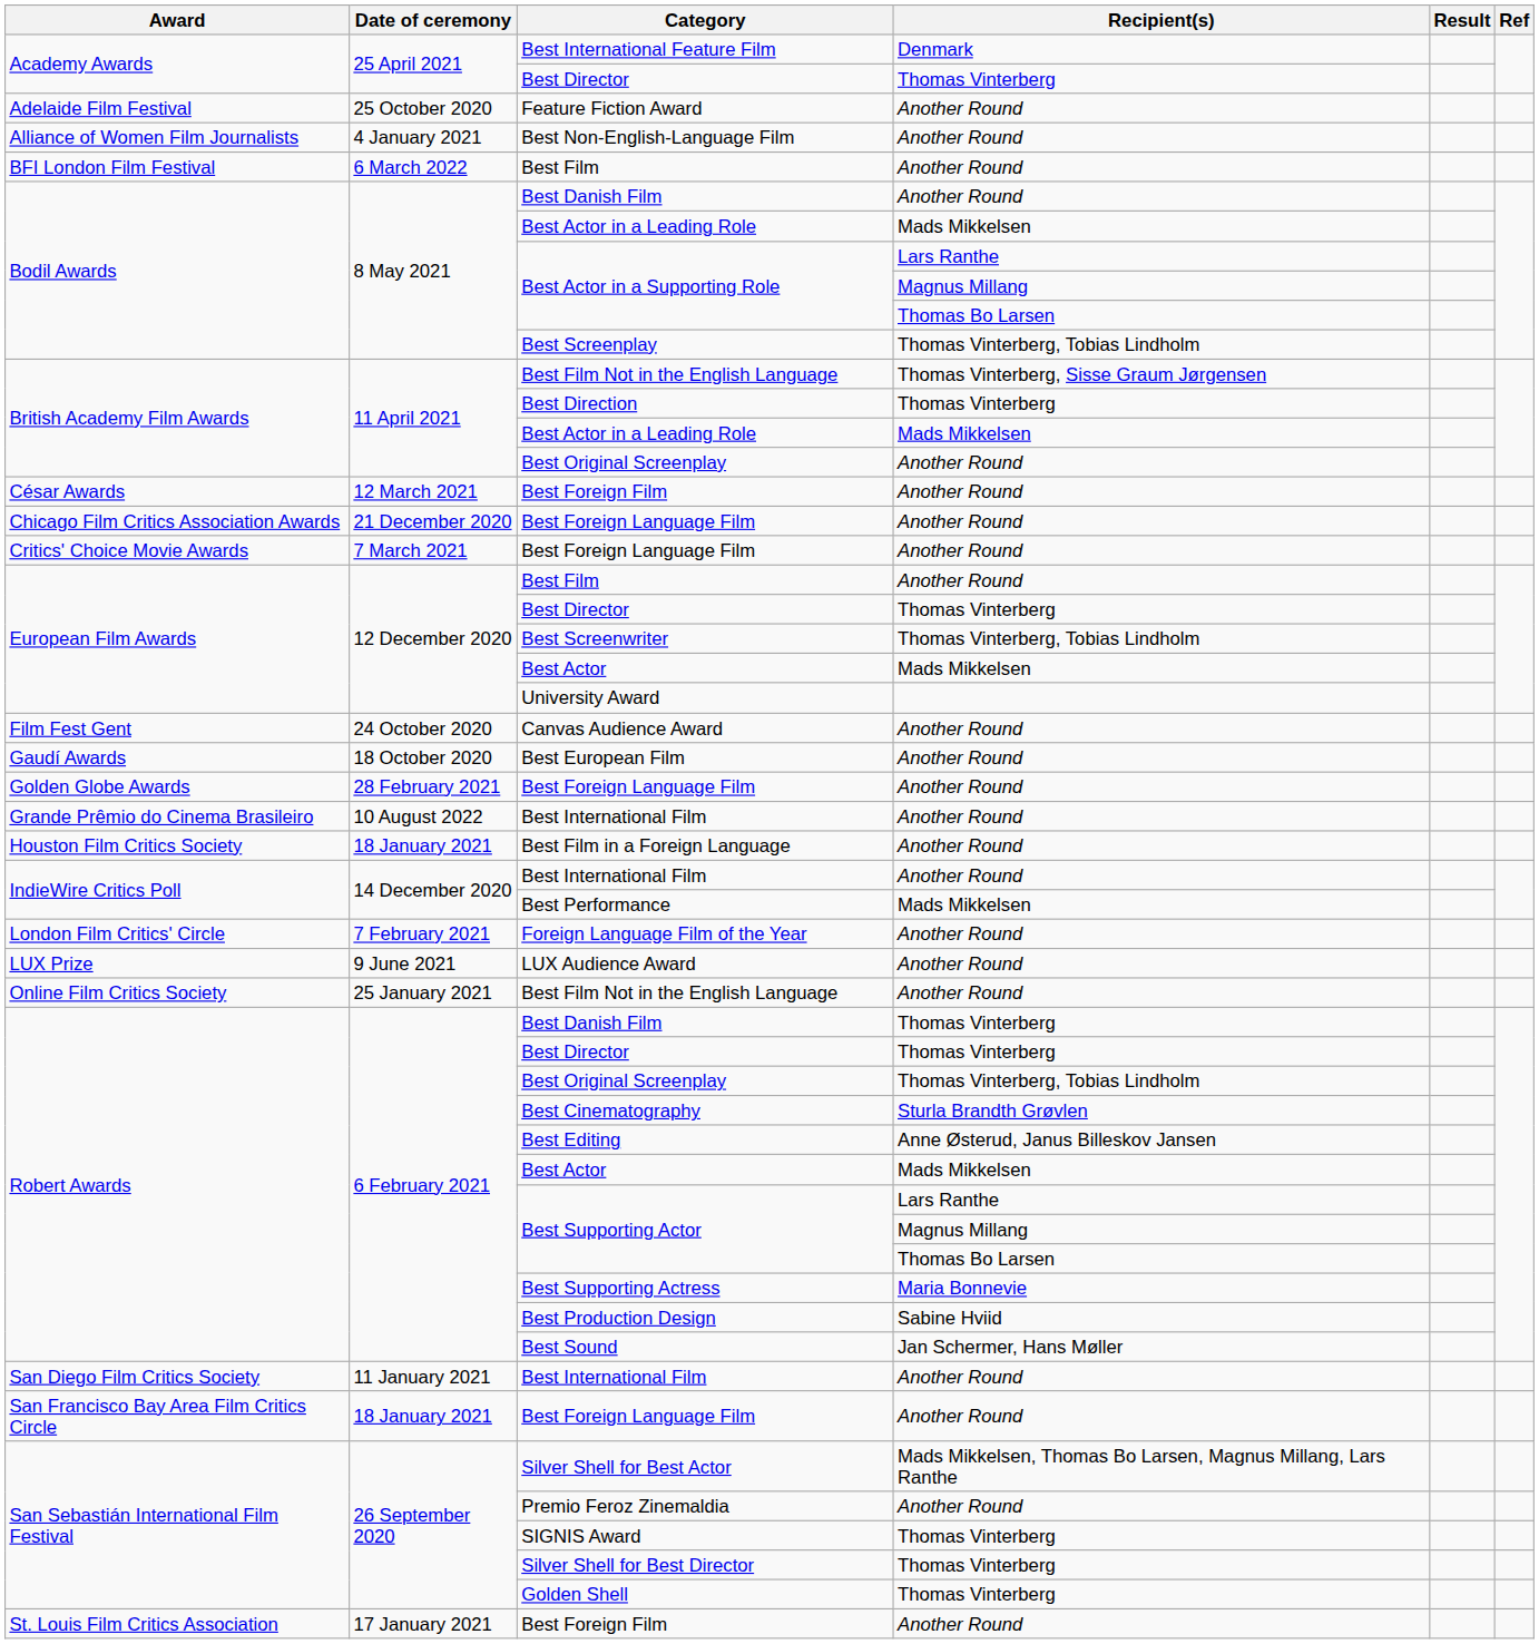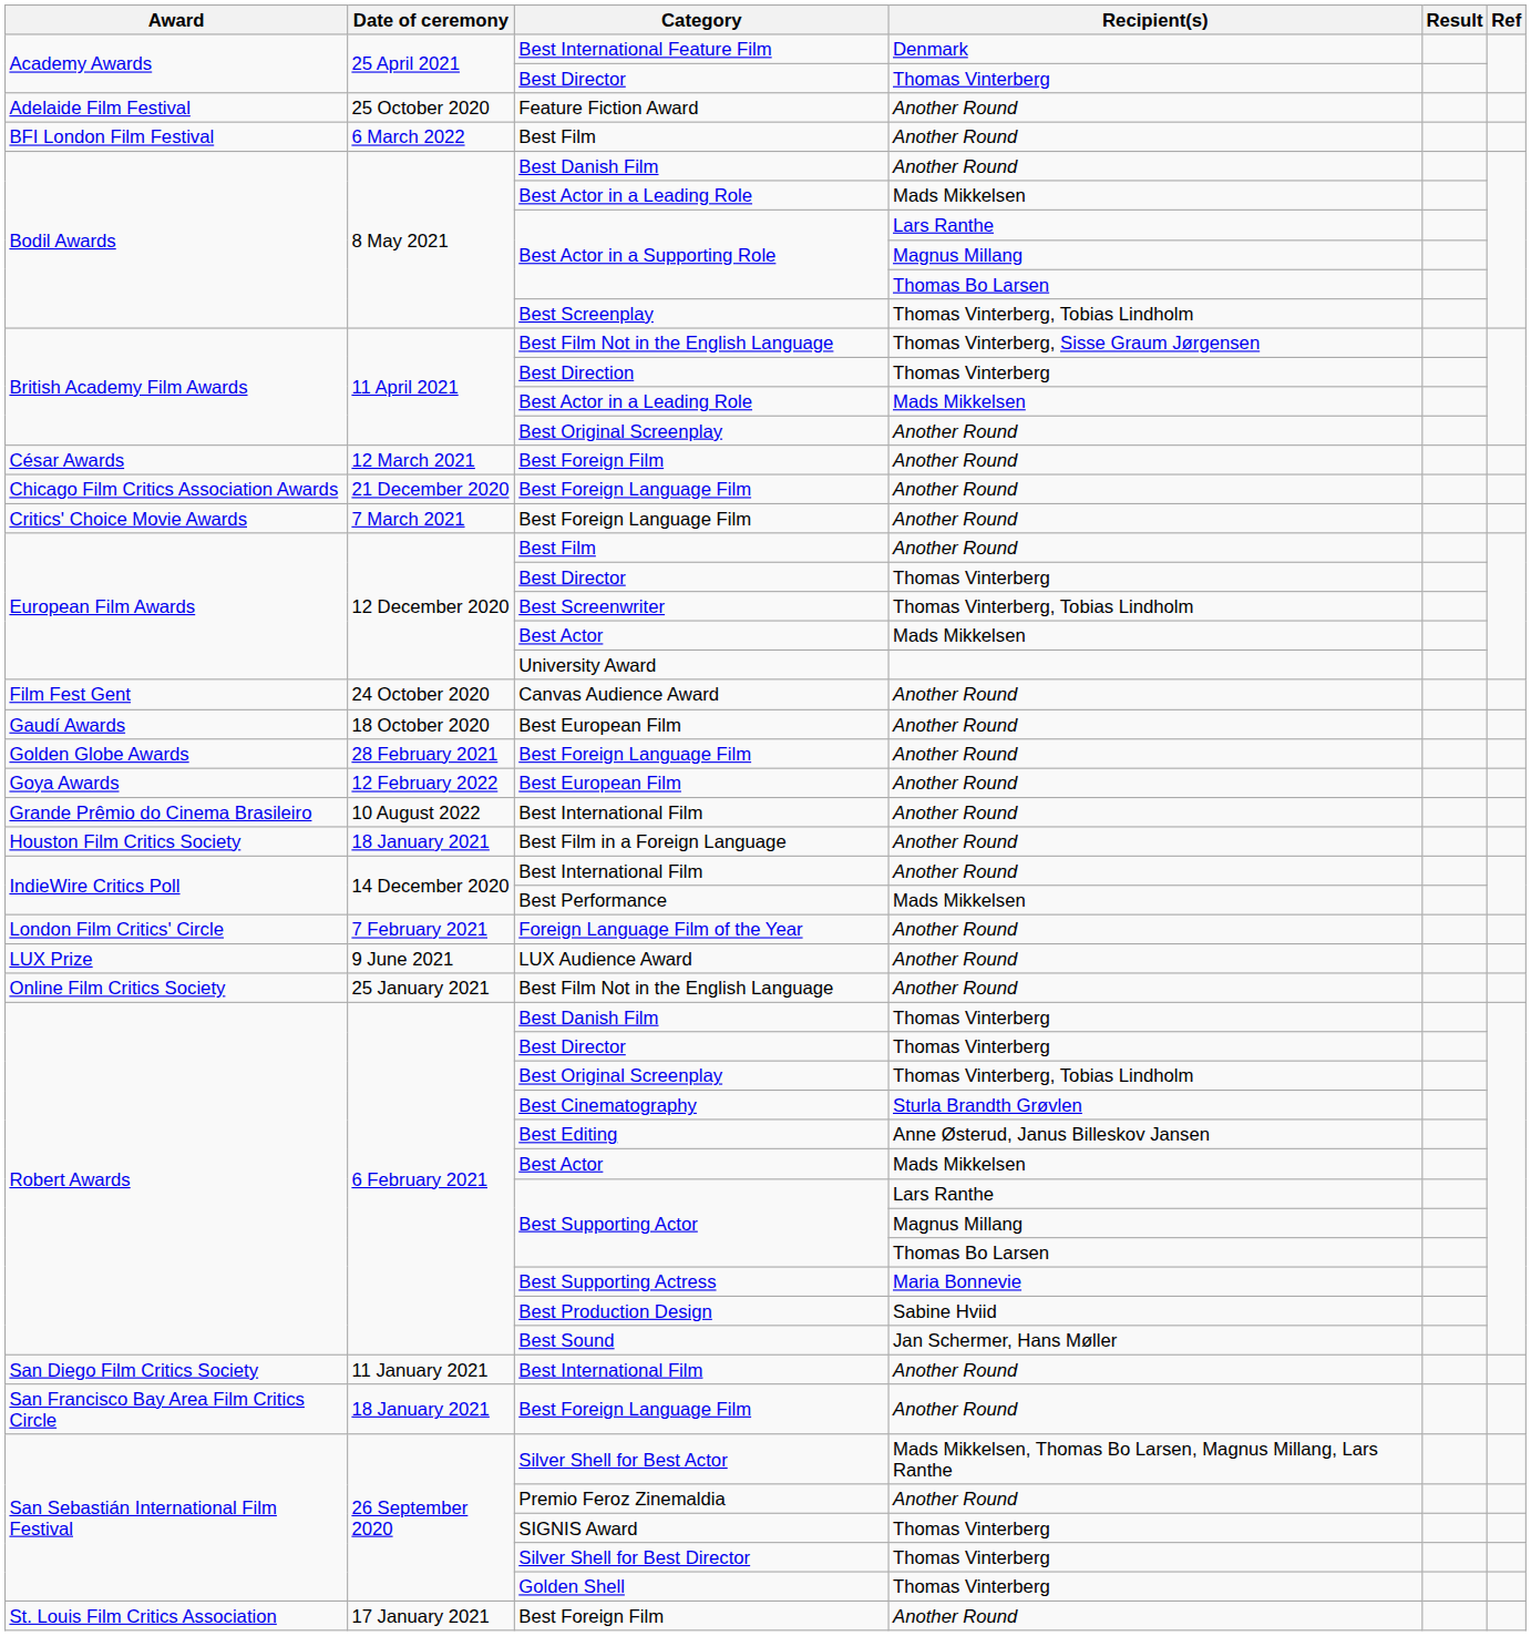 <table class="wikitable sortable" style="font-size:95%;">
 <tr>
 <th>Award</th>
 <th>Date of ceremony</th>
 <th style="width:300px;">Category</th>
 <th>Recipient(s)</th>
 <th>Result</th>
 <th>Ref</th>
 </tr>
 <tr>
 <td rowspan="2"><a href='#'>Academy Awards</a></td>
 <td rowspan="2"><a href='#'>25 April 2021</a></td>
 <td><a href='#'>Best International Feature Film</a></td>
 <td><a href='#'>Denmark</a></td>
 <td></td>
 <td rowspan="2"></td>
 </tr>
 <tr>
 <td><a href='#'>Best Director</a></td>
 <td><a href='#'>Thomas Vinterberg</a></td>
 <td></td>
 </tr>
 <tr>
 <td><a href='#'>Adelaide Film Festival</a></td>
 <td>25 October 2020</td>
 <td>Feature Fiction Award</td>
-<td><em>Another Round</em></td>
-<td></td>
-<td></td>
-</tr>
-<tr>
-<td><a href='#'>Alliance of Women Film Journalists</a></td>
-<td>4 January 2021</td>
-<td>Best Non-English-Language Film</td>
 <td><em>Another Round</em></td>
 <td></td>
 <td></td>
 </tr>
 <tr>
 <td><a href='#'>BFI London Film Festival</a></td>
 <td><a href='#'>6 March 2022</a></td>
 <td>Best Film</td>
 <td><em>Another Round</em></td>
 <td></td>
 <td></td>
 </tr>
 <tr>
 <td rowspan="6"><a href='#'>Bodil Awards</a></td>
 <td rowspan="6">8 May 2021</td>
 <td><a href='#'>Best Danish Film</a></td>
 <td><em>Another Round</em></td>
 <td></td>
 <td rowspan="6"></td>
 </tr>
 <tr>
 <td><a href='#'>Best Actor in a Leading Role</a></td>
 <td>Mads Mikkelsen</td>
 <td></td>
 </tr>
 <tr>
 <td rowspan="3"><a href='#'>Best Actor in a Supporting Role</a></td>
 <td><a href='#'>Lars Ranthe</a></td>
 <td></td>
 </tr>
 <tr>
 <td><a href='#'>Magnus Millang</a></td>
 <td></td>
 </tr>
 <tr>
 <td><a href='#'>Thomas Bo Larsen</a></td>
 <td></td>
 </tr>
 <tr>
 <td><a href='#'>Best Screenplay</a></td>
 <td>Thomas Vinterberg, Tobias Lindholm</td>
 <td></td>
 </tr>
 <tr>
 <td rowspan="4"><a href='#'>British Academy Film Awards</a></td>
 <td rowspan="4"><a href='#'>11 April 2021</a></td>
 <td><a href='#'>Best Film Not in the English Language</a></td>
 <td>Thomas Vinterberg, <a href='#'>Sisse Graum Jørgensen</a></td>
 <td></td>
 <td rowspan="4"></td>
 </tr>
 <tr>
 <td><a href='#'>Best Direction</a></td>
 <td>Thomas Vinterberg</td>
 <td></td>
 </tr>
 <tr>
 <td><a href='#'>Best Actor in a Leading Role</a></td>
 <td><a href='#'>Mads Mikkelsen</a></td>
 <td></td>
 </tr>
 <tr>
 <td><a href='#'>Best Original Screenplay</a></td>
 <td><em>Another Round</em></td>
 <td></td>
 </tr>
 <tr>
 <td><a href='#'>César Awards</a></td>
 <td><a href='#'>12 March 2021</a></td>
 <td><a href='#'>Best Foreign Film</a></td>
 <td><em>Another Round</em></td>
 <td></td>
 <td></td>
 </tr>
 <tr>
 <td><a href='#'>Chicago Film Critics Association Awards</a></td>
 <td><a href='#'>21 December 2020</a></td>
 <td><a href='#'>Best Foreign Language Film</a></td>
 <td><em>Another Round</em></td>
 <td></td>
 <td></td>
 </tr>
 <tr>
 <td><a href='#'>Critics' Choice Movie Awards</a></td>
 <td><a href='#'>7 March 2021</a></td>
 <td>Best Foreign Language Film</td>
 <td><em>Another Round</em></td>
 <td></td>
 <td></td>
 </tr>
 <tr>
 <td rowspan="5"><a href='#'>European Film Awards</a></td>
 <td rowspan="5">12 December 2020</td>
 <td><a href='#'>Best Film</a></td>
 <td><em>Another Round</em></td>
 <td></td>
 <td rowspan="5"></td>
 </tr>
 <tr>
 <td><a href='#'>Best Director</a></td>
 <td>Thomas Vinterberg</td>
 <td></td>
 </tr>
 <tr>
 <td><a href='#'>Best Screenwriter</a></td>
 <td>Thomas Vinterberg, Tobias Lindholm</td>
 <td></td>
 </tr>
 <tr>
 <td><a href='#'>Best Actor</a></td>
 <td>Mads Mikkelsen</td>
 <td></td>
 </tr>
 <tr>
 <td>University Award</td>
 <td></td>
 <td></td>
 </tr>
 <tr>
 <td><a href='#'>Film Fest Gent</a></td>
 <td>24 October 2020</td>
 <td>Canvas Audience Award</td>
 <td><em>Another Round</em></td>
 <td></td>
 <td></td>
 </tr>
 <tr>
 <td><a href='#'>Gaudí Awards</a></td>
 <td>18 October 2020</td>
 <td>Best European Film</td>
 <td><em>Another Round</em></td>
 <td></td>
 <td></td>
 </tr>
 <tr>
 <td><a href='#'>Golden Globe Awards</a></td>
 <td><a href='#'>28 February 2021</a></td>
 <td><a href='#'>Best Foreign Language Film</a></td>
+<td><em>Another Round</em></td>
+<td></td>
+<td></td>
+</tr>
+<tr>
+<td><a href='#'>Goya Awards</a></td>
+<td><a href='#'>12 February 2022</a></td>
+<td><a href='#'>Best European Film</a></td>
 <td><em>Another Round</em></td>
 <td></td>
 <td></td>
 </tr>
 <tr>
 <td><a href='#'>Grande Prêmio do Cinema Brasileiro</a></td>
 <td>10 August 2022</td>
 <td>Best International Film</td>
 <td><em>Another Round</em></td>
 <td></td>
 <td></td>
 </tr>
 <tr>
 <td><a href='#'>Houston Film Critics Society</a></td>
 <td><a href='#'>18 January 2021</a></td>
 <td>Best Film in a Foreign Language</td>
 <td><em>Another Round</em></td>
 <td></td>
 <td></td>
 </tr>
 <tr>
 <td rowspan="2"><a href='#'>IndieWire Critics Poll</a></td>
 <td rowspan="2">14 December 2020</td>
 <td>Best International Film</td>
 <td><em>Another Round</em></td>
 <td></td>
 <td rowspan="2"></td>
 </tr>
 <tr>
 <td>Best Performance</td>
 <td>Mads Mikkelsen</td>
 <td></td>
 </tr>
 <tr>
 <td><a href='#'>London Film Critics' Circle</a></td>
 <td><a href='#'>7 February 2021</a></td>
 <td><a href='#'>Foreign Language Film of the Year</a></td>
 <td><em>Another Round</em></td>
 <td></td>
 <td></td>
 </tr>
 <tr>
 <td><a href='#'>LUX Prize</a></td>
 <td>9 June 2021</td>
 <td>LUX Audience Award</td>
 <td><em>Another Round</em></td>
 <td></td>
 <td></td>
 </tr>
 <tr>
 <td><a href='#'>Online Film Critics Society</a></td>
 <td>25 January 2021</td>
 <td>Best Film Not in the English Language</td>
 <td><em>Another Round</em></td>
 <td></td>
 <td></td>
 </tr>
 <tr>
 <td rowspan="12"><a href='#'>Robert Awards</a></td>
 <td rowspan="12"><a href='#'>6 February 2021</a></td>
 <td><a href='#'>Best Danish Film</a></td>
 <td>Thomas Vinterberg</td>
 <td></td>
 <td rowspan="12"></td>
 </tr>
 <tr>
 <td><a href='#'>Best Director</a></td>
 <td>Thomas Vinterberg</td>
 <td></td>
 </tr>
 <tr>
 <td><a href='#'>Best Original Screenplay</a></td>
 <td>Thomas Vinterberg, Tobias Lindholm</td>
 <td></td>
 </tr>
 <tr>
 <td><a href='#'>Best Cinematography</a></td>
 <td><a href='#'>Sturla Brandth Grøvlen</a></td>
 <td></td>
 </tr>
 <tr>
 <td><a href='#'>Best Editing</a></td>
 <td>Anne Østerud, Janus Billeskov Jansen</td>
 <td></td>
 </tr>
 <tr>
 <td><a href='#'>Best Actor</a></td>
 <td>Mads Mikkelsen</td>
 <td></td>
 </tr>
 <tr>
 <td rowspan="3"><a href='#'>Best Supporting Actor</a></td>
 <td>Lars Ranthe</td>
 <td></td>
 </tr>
 <tr>
 <td>Magnus Millang</td>
 <td></td>
 </tr>
 <tr>
 <td>Thomas Bo Larsen</td>
 <td></td>
 </tr>
 <tr>
 <td><a href='#'>Best Supporting Actress</a></td>
 <td><a href='#'>Maria Bonnevie</a></td>
 <td></td>
 </tr>
 <tr>
 <td><a href='#'>Best Production Design</a></td>
 <td>Sabine Hviid</td>
 <td></td>
 </tr>
 <tr>
 <td><a href='#'>Best Sound</a></td>
 <td>Jan Schermer, Hans Møller</td>
 <td></td>
 </tr>
 <tr>
 <td><a href='#'>San Diego Film Critics Society</a></td>
 <td>11 January 2021</td>
 <td><a href='#'>Best International Film</a></td>
 <td><em>Another Round</em></td>
 <td></td>
 <td></td>
 </tr>
 <tr>
 <td><a href='#'>San Francisco Bay Area Film Critics Circle</a></td>
 <td><a href='#'>18 January 2021</a></td>
 <td><a href='#'>Best Foreign Language Film</a></td>
 <td><em>Another Round</em></td>
 <td></td>
 <td></td>
 </tr>
 <tr>
 <td rowspan="5"><a href='#'>San Sebastián International Film Festival</a></td>
 <td rowspan="5"><a href='#'>26 September 2020</a></td>
 <td><a href='#'>Silver Shell for Best Actor</a></td>
 <td>Mads Mikkelsen, Thomas Bo Larsen, Magnus Millang, Lars Ranthe</td>
 <td></td>
 <td></td>
 </tr>
 <tr>
 <td>Premio Feroz Zinemaldia</td>
 <td><em>Another Round</em></td>
 <td></td>
 <td></td>
 </tr>
 <tr>
 <td>SIGNIS Award</td>
 <td>Thomas Vinterberg</td>
 <td></td>
 <td></td>
 </tr>
 <tr>
 <td><a href='#'>Silver Shell for Best Director</a></td>
 <td>Thomas Vinterberg</td>
 <td></td>
 <td></td>
 </tr>
 <tr>
 <td><a href='#'>Golden Shell</a></td>
 <td>Thomas Vinterberg</td>
 <td></td>
 <td></td>
 </tr>
 <tr>
 <td><a href='#'>St. Louis Film Critics Association</a></td>
 <td>17 January 2021</td>
 <td>Best Foreign Film</td>
 <td><em>Another Round</em></td>
 <td></td>
 <td></td>
 </tr>
 </table>
